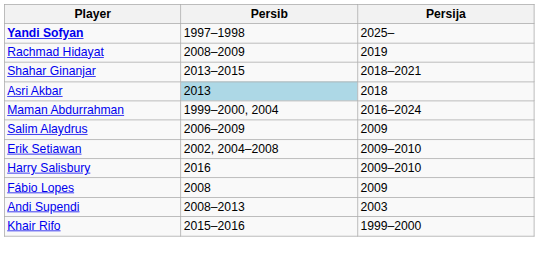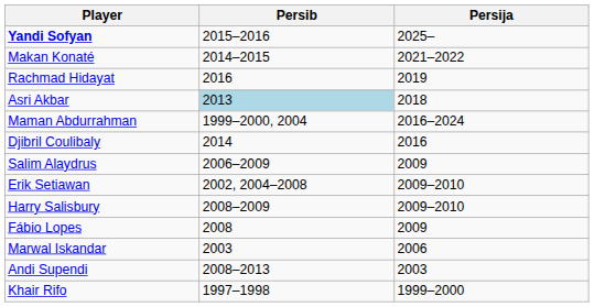 <table class="wikitable">
 <tr>
 <th scope="col" style="width: 225px;">Player</th>
 <th scope="col" style="width: 225px;">Persib</th>
 <th scope="col" style="width: 225px;">Persija</th>
 </tr>
 <tr>
 <td align="left"> <strong><a href='#'>Yandi Sofyan</a></strong></td>
-<td>1997–1998</td>
+<td>2015–2016</td>
 <td>2025–</td>
 </tr>
 <tr>
-<td align="left"> <a href='#'>Rachmad Hidayat</a></td>
-<td>2008–2009</td>
-<td>2019</td>
+<td align="left"> <a href='#'>Makan Konaté</a></td>
+<td>2014–2015</td>
+<td>2021–2022</td>
 </tr>
 <tr>
-<td align="left"> <a href='#'>Shahar Ginanjar</a></td>
-<td>2013–2015</td>
-<td>2018–2021</td>
+<td align="left"> <a href='#'>Rachmad Hidayat</a></td>
+<td>2016</td>
+<td>2019</td>
 </tr>
 <tr>
 <td align="left"> <a href='#'>Asri Akbar</a></td>
 <td style="background: lightblue;">2013</td>
 <td>2018</td>
 </tr>
 <tr>
 <td align="left"> <a href='#'>Maman Abdurrahman</a></td>
 <td>1999–2000, 2004</td>
 <td>2016–2024</td>
+</tr>
+<tr>
+<td align="left"> <a href='#'>Djibril Coulibaly</a></td>
+<td>2014</td>
+<td>2016</td>
 </tr>
 <tr>
 <td align="left"> <a href='#'>Salim Alaydrus</a></td>
 <td>2006–2009</td>
 <td>2009</td>
 </tr>
 <tr>
 <td align="left"> <a href='#'>Erik Setiawan</a></td>
 <td>2002, 2004–2008</td>
 <td>2009–2010</td>
 </tr>
 <tr>
 <td align="left"> <a href='#'>Harry Salisbury</a></td>
-<td>2016</td>
+<td>2008–2009</td>
 <td>2009–2010</td>
 </tr>
 <tr>
 <td align="left"> <a href='#'>Fábio Lopes</a></td>
 <td>2008</td>
 <td>2009</td>
 </tr>
 <tr>
+<td align="left"> <a href='#'>Marwal Iskandar</a></td>
+<td>2003</td>
+<td>2006</td>
+</tr>
+<tr>
 <td align="left"> <a href='#'>Andi Supendi</a></td>
 <td>2008–2013</td>
 <td>2003</td>
 </tr>
 <tr>
 <td align="left"> <a href='#'>Khair Rifo</a></td>
-<td>2015–2016</td>
+<td>1997–1998</td>
 <td>1999–2000</td>
 </tr>
 </table>
